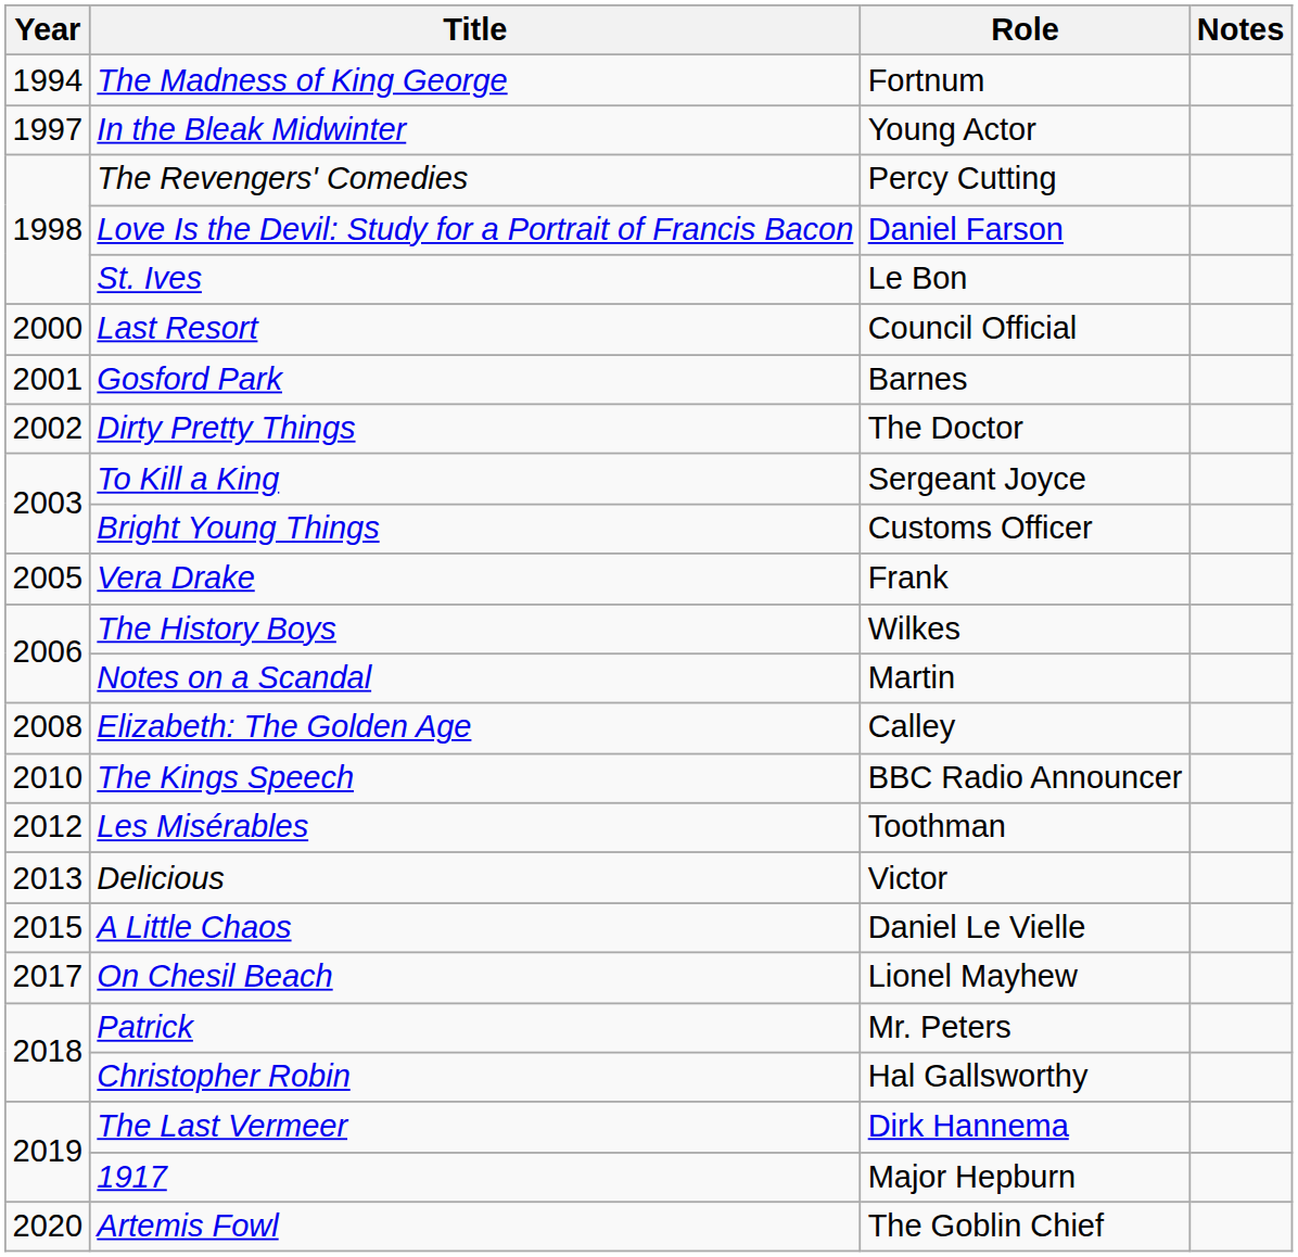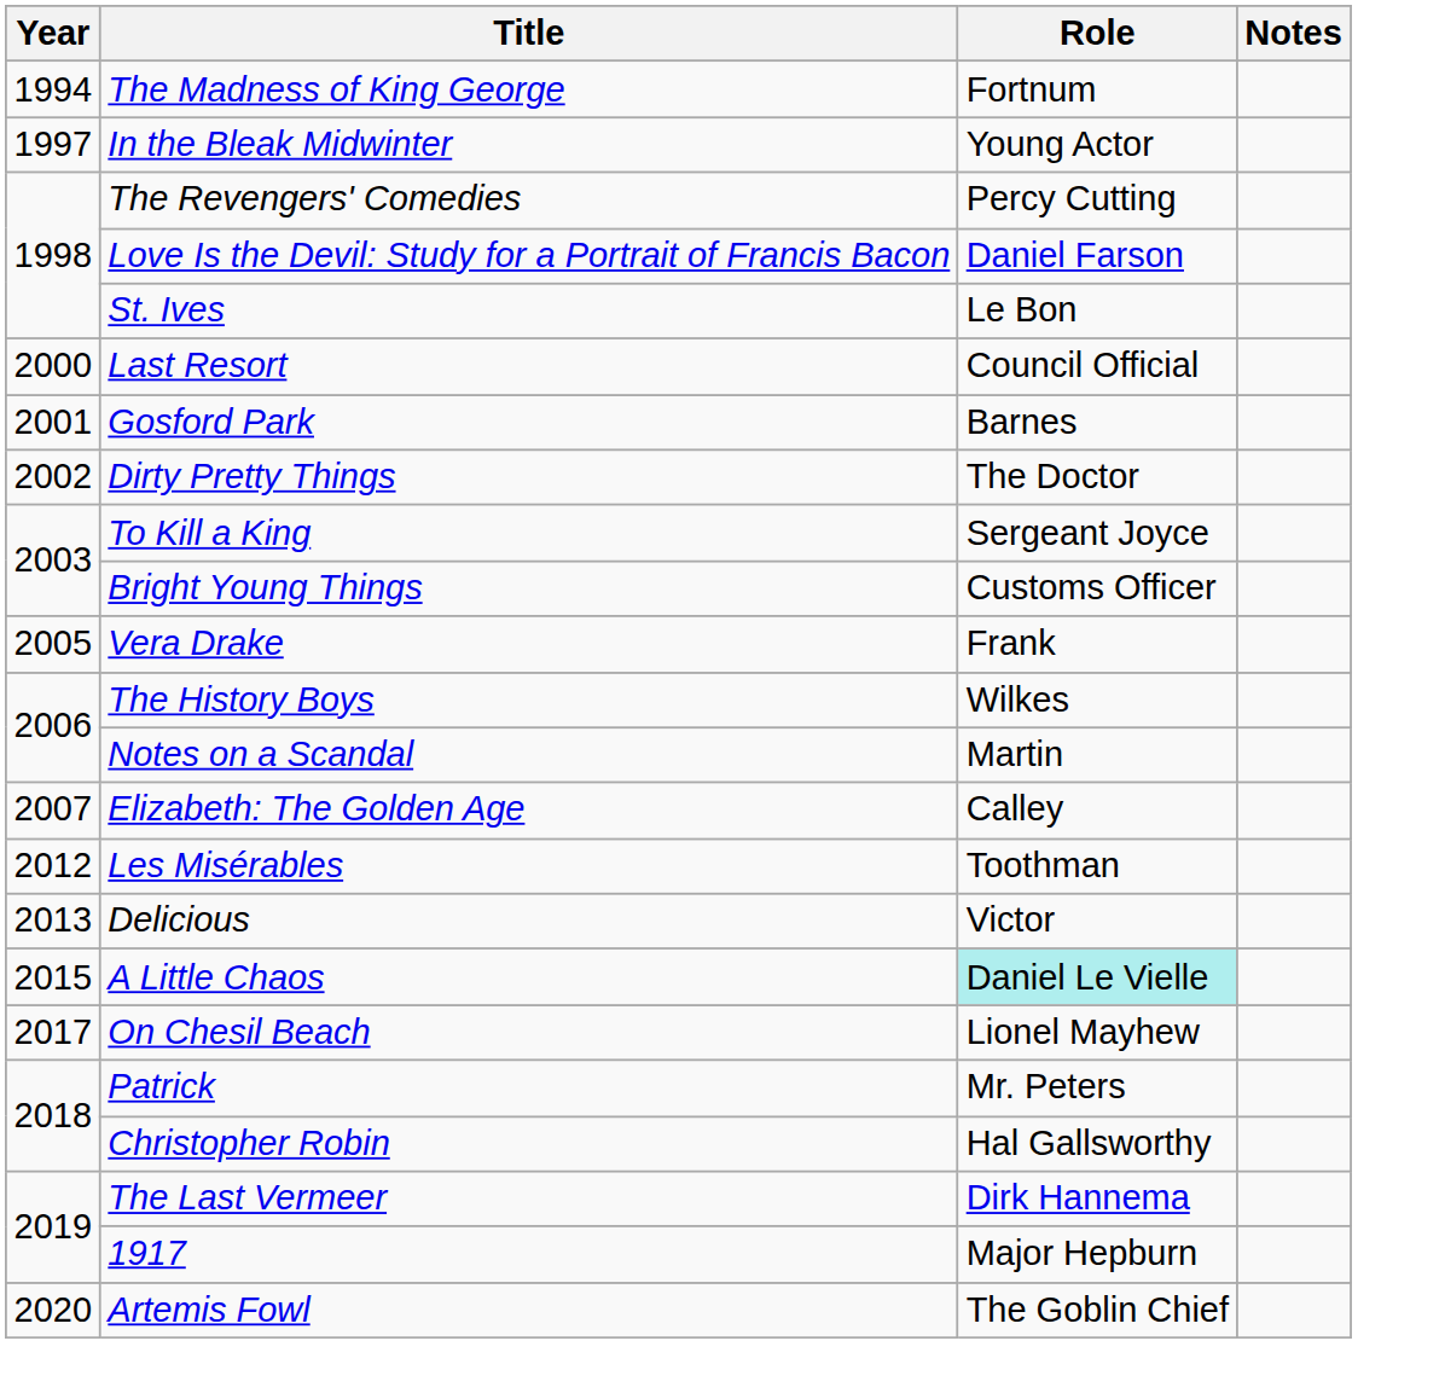 <table class="wikitable sortable">
 <tr>
 <th>Year</th>
 <th>Title</th>
 <th>Role</th>
 <th class="unsortable">Notes</th>
 </tr>
 <tr>
 <td>1994</td>
 <td><em><a href='#'>The Madness of King George</a></em></td>
 <td>Fortnum</td>
 <td></td>
 </tr>
 <tr>
 <td>1997</td>
 <td><em><a href='#'>In the Bleak Midwinter</a></em></td>
 <td>Young Actor</td>
 <td></td>
 </tr>
 <tr>
 <td rowspan="3">1998</td>
 <td><em>The Revengers' Comedies</em></td>
 <td>Percy Cutting</td>
 <td></td>
 </tr>
 <tr>
 <td><em><a href='#'>Love Is the Devil: Study for a Portrait of Francis Bacon</a></em></td>
 <td><a href='#'>Daniel Farson</a></td>
 <td></td>
 </tr>
 <tr>
 <td><em><a href='#'>St. Ives</a></em></td>
 <td>Le Bon</td>
 <td></td>
 </tr>
 <tr>
 <td>2000</td>
 <td><em><a href='#'>Last Resort</a></em></td>
 <td>Council Official</td>
 <td></td>
 </tr>
 <tr>
 <td>2001</td>
 <td><em><a href='#'>Gosford Park</a></em></td>
 <td>Barnes</td>
 <td></td>
 </tr>
 <tr>
 <td>2002</td>
 <td><em><a href='#'>Dirty Pretty Things</a></em></td>
 <td>The Doctor</td>
 <td></td>
 </tr>
 <tr>
 <td rowspan="2">2003</td>
 <td><em><a href='#'>To Kill a King</a></em></td>
 <td>Sergeant Joyce</td>
 <td></td>
 </tr>
 <tr>
 <td><em><a href='#'>Bright Young Things</a></em></td>
 <td>Customs Officer</td>
 <td></td>
 </tr>
 <tr>
 <td>2005</td>
 <td><em><a href='#'>Vera Drake</a></em></td>
 <td>Frank</td>
 <td></td>
 </tr>
 <tr>
 <td rowspan="2">2006</td>
 <td><em><a href='#'>The History Boys</a></em></td>
 <td>Wilkes</td>
 <td></td>
 </tr>
 <tr>
 <td><em><a href='#'>Notes on a Scandal</a></em></td>
 <td>Martin</td>
 <td></td>
 </tr>
 <tr>
-<td>2008</td>
+<td>2007</td>
 <td><em><a href='#'>Elizabeth: The Golden Age</a></em></td>
 <td>Calley</td>
-<td></td>
-</tr>
-<tr>
-<td>2010</td>
-<td><em><a href='#'>The Kings Speech</a></em></td>
-<td>BBC Radio Announcer</td>
 <td></td>
 </tr>
 <tr>
 <td>2012</td>
 <td><em><a href='#'>Les Misérables</a></em></td>
 <td>Toothman</td>
 <td></td>
 </tr>
 <tr>
 <td>2013</td>
 <td><em>Delicious</em></td>
 <td>Victor</td>
 <td></td>
 </tr>
 <tr>
 <td>2015</td>
 <td><em><a href='#'>A Little Chaos</a></em></td>
-<td>Daniel Le Vielle</td>
+<td style="background: paleturquoise;">Daniel Le Vielle</td>
 <td></td>
 </tr>
 <tr>
 <td>2017</td>
 <td><em><a href='#'>On Chesil Beach</a></em></td>
 <td>Lionel Mayhew</td>
 <td></td>
 </tr>
 <tr>
 <td rowspan="2">2018</td>
 <td><em><a href='#'>Patrick</a></em></td>
 <td>Mr. Peters</td>
 <td></td>
 </tr>
 <tr>
 <td><em><a href='#'>Christopher Robin</a></em></td>
 <td>Hal Gallsworthy</td>
 <td></td>
 </tr>
 <tr>
 <td rowspan="2">2019</td>
 <td><em><a href='#'>The Last Vermeer</a></em></td>
 <td><a href='#'>Dirk Hannema</a></td>
 <td></td>
 </tr>
 <tr>
 <td><em><a href='#'>1917</a></em></td>
 <td>Major Hepburn</td>
 <td></td>
 </tr>
 <tr>
 <td>2020</td>
 <td><em><a href='#'>Artemis Fowl</a></em></td>
 <td>The Goblin Chief</td>
 <td></td>
 </tr>
 </table>
